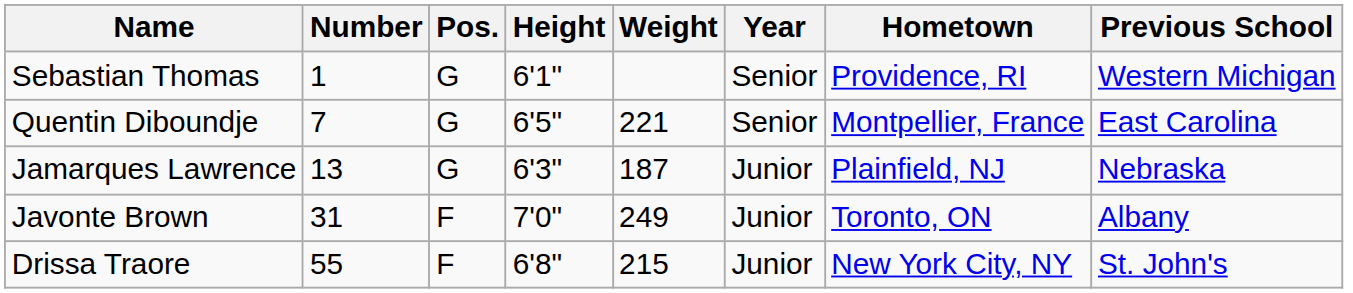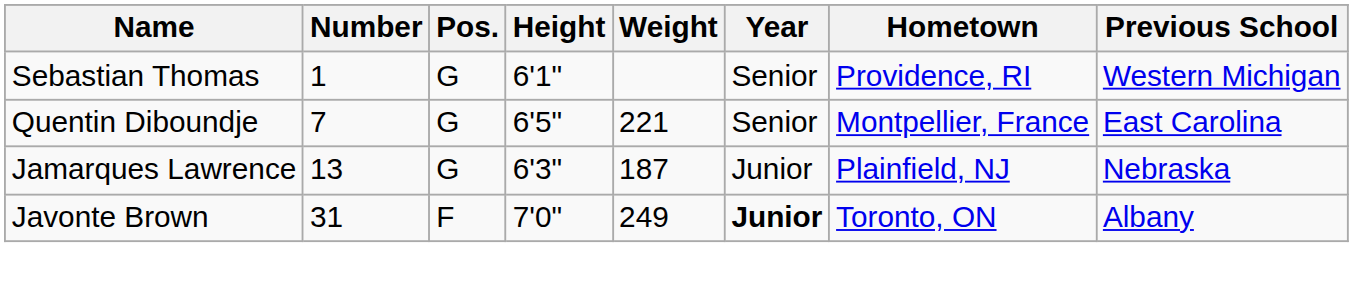 <table class="wikitable sortable" border="1">
 <tr>
 <th>Name</th>
 <th>Number</th>
 <th>Pos.</th>
 <th>Height</th>
 <th>Weight</th>
 <th>Year</th>
 <th>Hometown</th>
 <th class="unsortable">Previous School</th>
 </tr>
 <tr>
 <td>Sebastian Thomas</td>
 <td>1</td>
 <td>G</td>
 <td>6'1"</td>
 <td></td>
 <td>Senior</td>
 <td><a href='#'>Providence, RI</a></td>
 <td><a href='#'>Western Michigan</a></td>
 </tr>
 <tr>
 <td>Quentin Diboundje</td>
 <td>7</td>
 <td>G</td>
 <td>6'5"</td>
 <td>221</td>
 <td>Senior</td>
 <td><a href='#'>Montpellier, France</a></td>
 <td><a href='#'>East Carolina</a></td>
 </tr>
 <tr>
 <td>Jamarques Lawrence</td>
 <td>13</td>
 <td>G</td>
 <td>6'3"</td>
 <td>187</td>
 <td>Junior</td>
 <td><a href='#'>Plainfield, NJ</a></td>
 <td><a href='#'>Nebraska</a></td>
 </tr>
 <tr>
 <td>Javonte Brown</td>
 <td>31</td>
 <td>F</td>
 <td>7'0"</td>
 <td>249</td>
-<td> Junior</td>
+<td><strong> Junior</strong></td>
 <td><a href='#'>Toronto, ON</a></td>
 <td><a href='#'>Albany</a></td>
 </tr>
-<tr>
-<td>Drissa Traore</td>
-<td>55</td>
-<td>F</td>
-<td>6'8"</td>
-<td>215</td>
-<td> Junior</td>
-<td><a href='#'>New York City, NY</a></td>
-<td><a href='#'>St. John's</a></td>
-</tr>
 </table>
